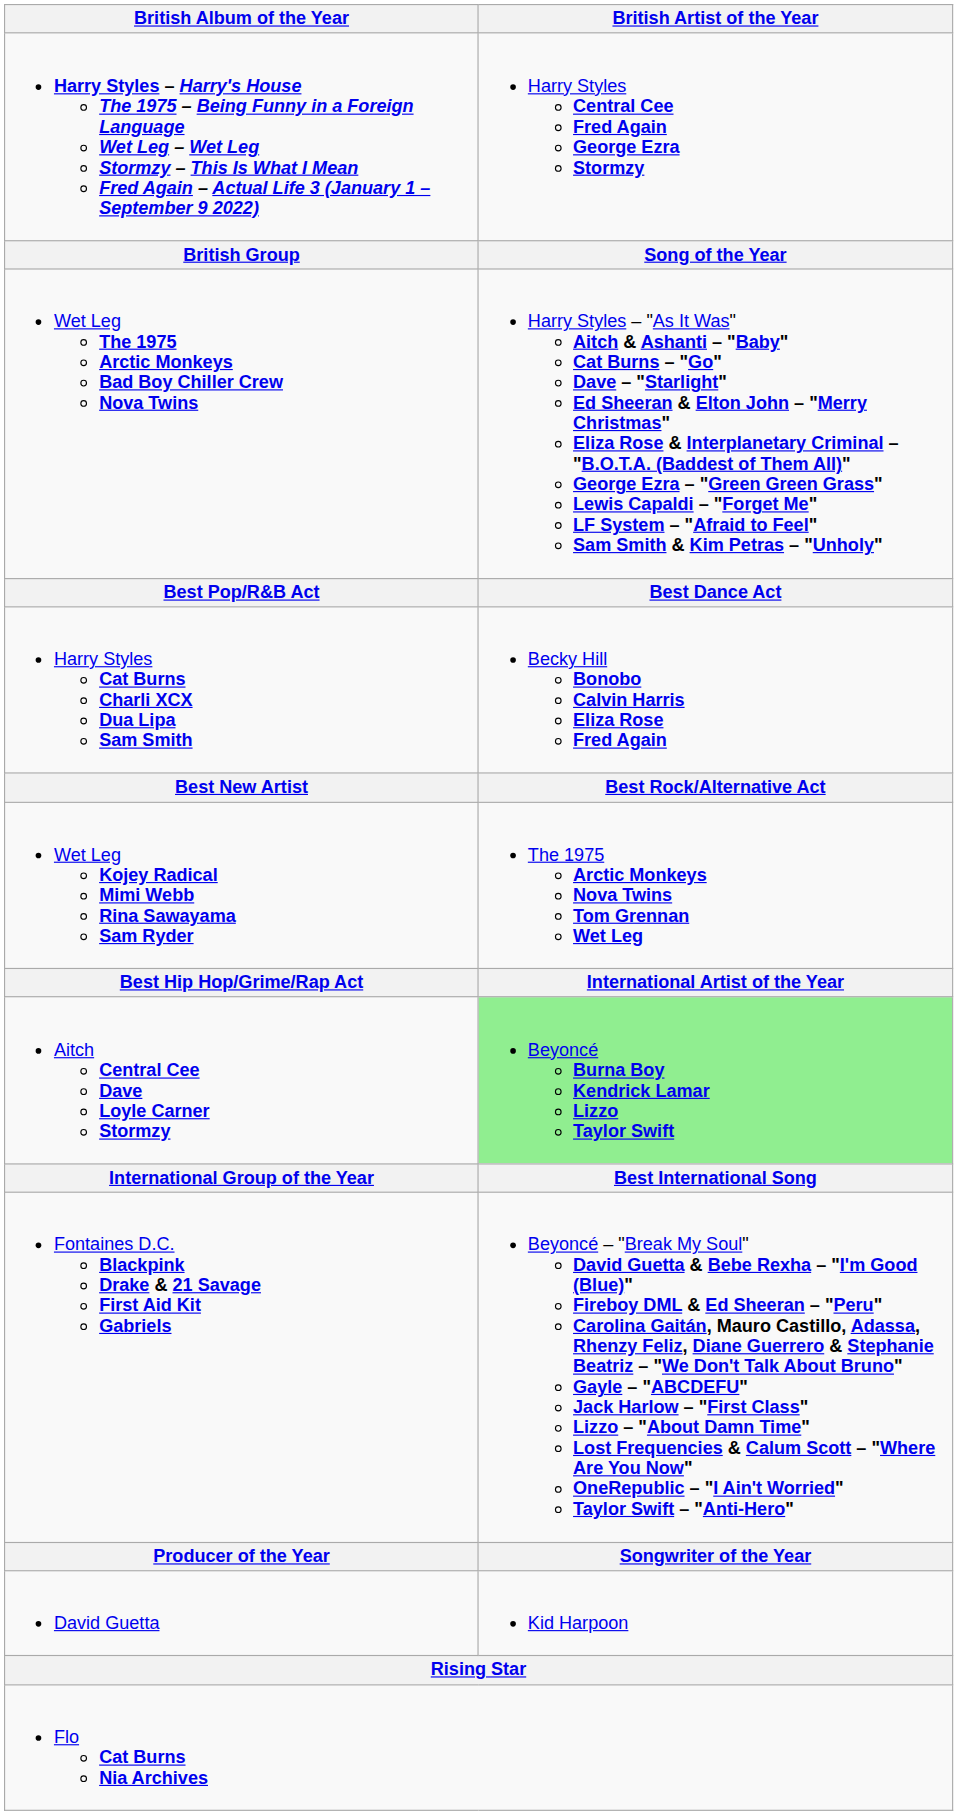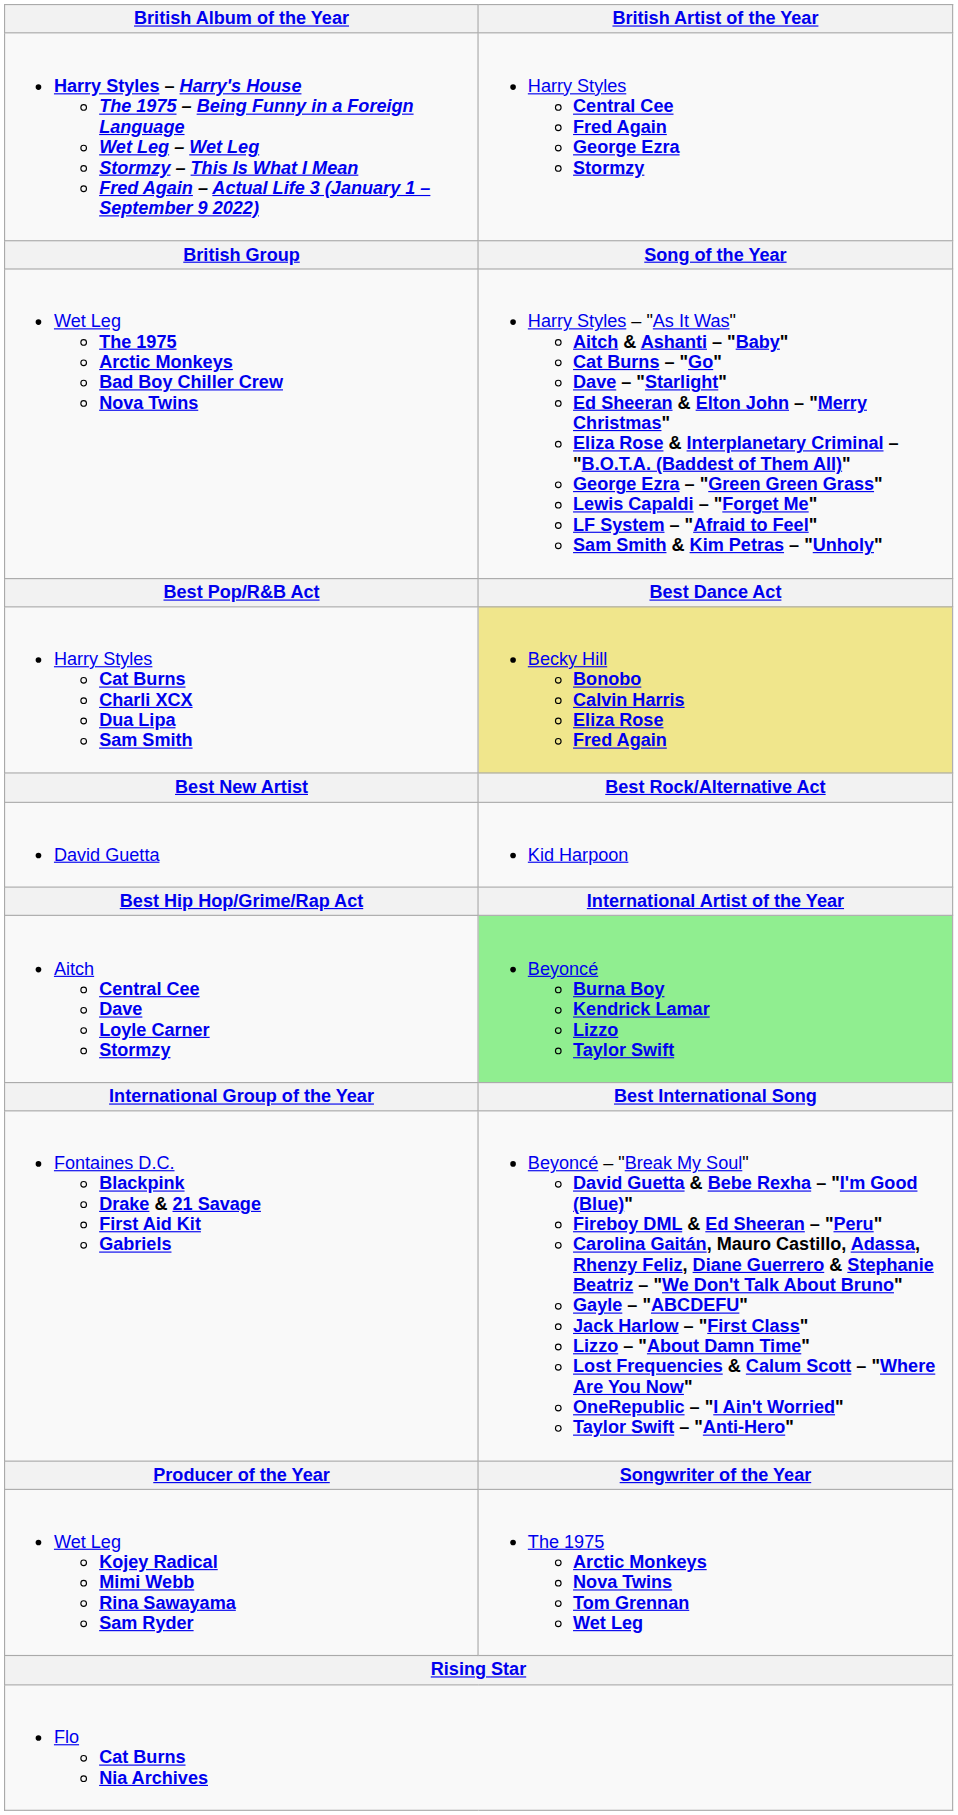 <table class="wikitable" style="width:95%">
 <tr>
 <th width="50%"><a href='#'>British Album of the Year</a><br></th>
 <th width="50%"><a href='#'>British Artist of the Year</a><br></th>
 </tr>
 <tr>
 <td valign="top"><br><ul><li><strong><a href='#'>Harry Styles</a> – <em><a href='#'>Harry's House</a><strong><em><ul><li><a href='#'>The 1975</a> – </em><a href='#'>Being Funny in a Foreign Language</a><em></li><li><a href='#'>Wet Leg</a> – </em><a href='#'>Wet Leg</a><em></li><li><a href='#'>Stormzy</a> – </em><a href='#'>This Is What I Mean</a><em></li><li><a href='#'>Fred Again</a> – </em><a href='#'>Actual Life 3 (January 1 – September 9 2022)</a><em></li></ul></li></ul></td>
 <td valign="top"><br><ul><li></strong><a href='#'>Harry Styles</a><strong><ul><li><a href='#'>Central Cee</a></li><li><a href='#'>Fred Again</a></li><li><a href='#'>George Ezra</a></li><li><a href='#'>Stormzy</a></li></ul></li></ul></td>
 </tr>
 <tr>
 <th width="50%"><a href='#'>British Group</a><br></th>
 <th width="50%"><a href='#'>Song of the Year</a><br></th>
 </tr>
 <tr>
 <td valign="top"><br><ul><li></strong><a href='#'>Wet Leg</a><strong><ul><li><a href='#'>The 1975</a></li><li><a href='#'>Arctic Monkeys</a></li><li><a href='#'>Bad Boy Chiller Crew</a></li><li><a href='#'>Nova Twins</a></li></ul></li></ul></td>
 <td valign="top"><br><ul><li></strong><a href='#'>Harry Styles</a> – "<a href='#'>As It Was</a>"<strong><ul><li><a href='#'>Aitch</a> & <a href='#'>Ashanti</a> – "<a href='#'>Baby</a>"</li><li><a href='#'>Cat Burns</a> – "<a href='#'>Go</a>"</li><li><a href='#'>Dave</a> – "<a href='#'>Starlight</a>"</li><li><a href='#'>Ed Sheeran</a> & <a href='#'>Elton John</a> – "<a href='#'>Merry Christmas</a>"</li><li><a href='#'>Eliza Rose</a> & <a href='#'>Interplanetary Criminal</a> – "<a href='#'>B.O.T.A. (Baddest of Them All)</a>"</li><li><a href='#'>George Ezra</a> – "<a href='#'>Green Green Grass</a>"</li><li><a href='#'>Lewis Capaldi</a> – "<a href='#'>Forget Me</a>"</li><li><a href='#'>LF System</a> – "<a href='#'>Afraid to Feel</a>"</li><li><a href='#'>Sam Smith</a> & <a href='#'>Kim Petras</a> – "<a href='#'>Unholy</a>"</li></ul></li></ul></td>
 </tr>
 <tr>
 <th width="50%"><a href='#'>Best Pop/R&B Act</a><br></th>
 <th width="50%"><a href='#'>Best Dance Act</a><br></th>
 </tr>
 <tr>
 <td valign="top"><br><ul><li></strong><a href='#'>Harry Styles</a><strong><ul><li><a href='#'>Cat Burns</a></li><li><a href='#'>Charli XCX</a></li><li><a href='#'>Dua Lipa</a></li><li><a href='#'>Sam Smith</a></li></ul></li></ul></td>
-<td valign="top"><br><ul><li></strong><a href='#'>Becky Hill</a><strong><ul><li><a href='#'>Bonobo</a></li><li><a href='#'>Calvin Harris</a></li><li><a href='#'>Eliza Rose</a></li><li><a href='#'>Fred Again</a></li></ul></li></ul></td>
+<td valign="top" style="background: khaki;"><br><ul><li></strong><a href='#'>Becky Hill</a><strong><ul><li><a href='#'>Bonobo</a></li><li><a href='#'>Calvin Harris</a></li><li><a href='#'>Eliza Rose</a></li><li><a href='#'>Fred Again</a></li></ul></li></ul></td>
 </tr>
 <tr>
 <th width="50%"><a href='#'>Best New Artist</a><br></th>
 <th width="50%"><a href='#'>Best Rock/Alternative Act</a><br></th>
 </tr>
 <tr>
-<td valign="top"><br><ul><li></strong><a href='#'>Wet Leg</a><strong><ul><li><a href='#'>Kojey Radical</a></li><li><a href='#'>Mimi Webb</a></li><li><a href='#'>Rina Sawayama</a></li><li><a href='#'>Sam Ryder</a></li></ul></li></ul></td>
-<td valign="top"><br><ul><li></strong><a href='#'>The 1975</a><strong><ul><li><a href='#'>Arctic Monkeys</a></li><li><a href='#'>Nova Twins</a></li><li><a href='#'>Tom Grennan</a></li><li><a href='#'>Wet Leg</a></li></ul></li></ul></td>
+<td valign="top"><br><ul><li></strong><a href='#'>David Guetta</a><strong></li></ul></td>
+<td valign="top"><br><ul><li></strong><a href='#'>Kid Harpoon</a><strong></li></ul></td>
 </tr>
 <tr>
 <th width="50%"><a href='#'>Best Hip Hop/Grime/Rap Act</a><br></th>
 <th width="50%"><a href='#'>International Artist of the Year</a><br></th>
 </tr>
 <tr>
 <td valign="top"><br><ul><li></strong><a href='#'>Aitch</a><strong><ul><li><a href='#'>Central Cee</a></li><li><a href='#'>Dave</a></li><li><a href='#'>Loyle Carner</a></li><li><a href='#'>Stormzy</a></li></ul></li></ul></td>
 <td valign="top" style="background: lightgreen;"><br><ul><li></strong><a href='#'>Beyoncé</a><strong><ul><li><a href='#'>Burna Boy</a></li><li><a href='#'>Kendrick Lamar</a></li><li><a href='#'>Lizzo</a></li><li><a href='#'>Taylor Swift</a></li></ul></li></ul></td>
 </tr>
 <tr>
 <th width="50%"><a href='#'>International Group of the Year</a><br></th>
 <th width="50%"><a href='#'>Best International Song</a><br></th>
 </tr>
 <tr>
 <td valign="top"><br><ul><li></strong><a href='#'>Fontaines D.C.</a><strong><ul><li><a href='#'>Blackpink</a></li><li><a href='#'>Drake</a> & <a href='#'>21 Savage</a></li><li><a href='#'>First Aid Kit</a></li><li><a href='#'>Gabriels</a></li></ul></li></ul></td>
 <td valign="top"><br><ul><li></strong><a href='#'>Beyoncé</a> – "<a href='#'>Break My Soul</a>"<strong><ul><li><a href='#'>David Guetta</a> & <a href='#'>Bebe Rexha</a> – "<a href='#'>I'm Good (Blue)</a>"</li><li><a href='#'>Fireboy DML</a> & <a href='#'>Ed Sheeran</a> – "<a href='#'>Peru</a>"</li><li><a href='#'>Carolina Gaitán</a>, Mauro Castillo, <a href='#'>Adassa</a>, <a href='#'>Rhenzy Feliz</a>, <a href='#'>Diane Guerrero</a> & <a href='#'>Stephanie Beatriz</a> – "<a href='#'>We Don't Talk About Bruno</a>"</li><li><a href='#'>Gayle</a> – "<a href='#'>ABCDEFU</a>"</li><li><a href='#'>Jack Harlow</a> – "<a href='#'>First Class</a>"</li><li><a href='#'>Lizzo</a> – "<a href='#'>About Damn Time</a>"</li><li><a href='#'>Lost Frequencies</a> & <a href='#'>Calum Scott</a> – "<a href='#'>Where Are You Now</a>"</li><li><a href='#'>OneRepublic</a> – "<a href='#'>I Ain't Worried</a>"</li><li><a href='#'>Taylor Swift</a> – "<a href='#'>Anti-Hero</a>"</li></ul></li></ul></td>
 </tr>
 <tr>
 <th width="50%"><a href='#'>Producer of the Year</a><br></th>
 <th width="50%"><a href='#'>Songwriter of the Year</a></th>
 </tr>
 <tr>
-<td valign="top"><br><ul><li></strong><a href='#'>David Guetta</a><strong></li></ul></td>
-<td valign="top"><br><ul><li></strong><a href='#'>Kid Harpoon</a><strong></li></ul></td>
+<td valign="top"><br><ul><li></strong><a href='#'>Wet Leg</a><strong><ul><li><a href='#'>Kojey Radical</a></li><li><a href='#'>Mimi Webb</a></li><li><a href='#'>Rina Sawayama</a></li><li><a href='#'>Sam Ryder</a></li></ul></li></ul></td>
+<td valign="top"><br><ul><li></strong><a href='#'>The 1975</a><strong><ul><li><a href='#'>Arctic Monkeys</a></li><li><a href='#'>Nova Twins</a></li><li><a href='#'>Tom Grennan</a></li><li><a href='#'>Wet Leg</a></li></ul></li></ul></td>
 </tr>
 <tr>
 <th colspan="2" width="50%"><a href='#'>Rising Star</a></th>
 </tr>
 <tr>
 <td colspan="2" valign="top"><br><ul><li></strong><a href='#'>Flo</a><strong><ul><li><a href='#'>Cat Burns</a></li><li><a href='#'>Nia Archives</a></li></ul></li></ul></td>
 </tr>
 </table>
